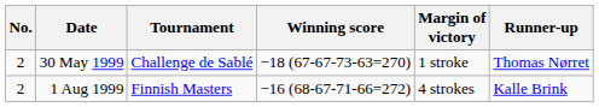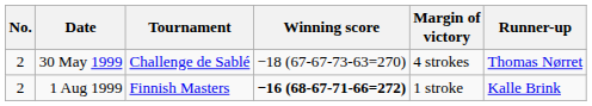 <table class="wikitable" style="font-size:95%;">
 <tr>
 <th>No.</th>
 <th>Date</th>
 <th>Tournament</th>
 <th>Winning score</th>
 <th>Margin of<br>victory</th>
 <th>Runner-up</th>
 </tr>
 <tr>
 <td align=center>2</td>
 <td align=right>30 May <a href='#'>1999</a></td>
 <td><a href='#'>Challenge de Sablé</a></td>
 <td>−18 (67-67-73-63=270)</td>
-<td>1 stroke</td>
+<td>4 strokes</td>
 <td> <a href='#'>Thomas Nørret</a></td>
 </tr>
 <tr>
 <td align=center>2</td>
 <td align=right>1 Aug 1999</td>
 <td><a href='#'>Finnish Masters</a></td>
-<td>−16 (68-67-71-66=272)</td>
-<td>4 strokes</td>
+<td><strong>−16 (68-67-71-66=272)</strong></td>
+<td>1 stroke</td>
 <td> <a href='#'>Kalle Brink</a></td>
 </tr>
 </table>
